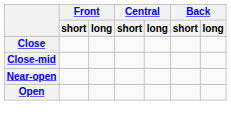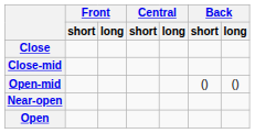 <table class="wikitable" style="text-align: center;">
 <tr>
 <th rowspan="2"></th>
 <th colspan="2"><a href='#'>Front</a></th>
 <th colspan="2"><a href='#'>Central</a></th>
 <th colspan="2"><a href='#'>Back</a></th>
 </tr>
 <tr class="small">
 <th>short</th>
 <th>long</th>
 <th>short</th>
 <th>long</th>
 <th>short</th>
 <th>long</th>
 </tr>
 <tr>
 <th><a href='#'>Close</a></th>
 <td></td>
 <td></td>
 <td></td>
 <td></td>
 <td></td>
 <td></td>
 </tr>
 <tr>
 <th><a href='#'>Close-mid</a></th>
 <td></td>
 <td></td>
 <td></td>
 <td></td>
 <td></td>
 <td></td>
 </tr>
 <tr>
+<th><a href='#'>Open-mid</a></th>
+<td></td>
+<td></td>
+<td></td>
+<td></td>
+<td>()</td>
+<td>()</td>
+</tr>
+<tr>
 <th><a href='#'>Near-open</a></th>
 <td></td>
 <td></td>
 <td></td>
 <td></td>
 <td></td>
 <td></td>
 </tr>
 <tr>
 <th><a href='#'>Open</a></th>
 <td></td>
 <td></td>
 <td></td>
 <td></td>
 <td></td>
 <td></td>
 </tr>
 </table>
